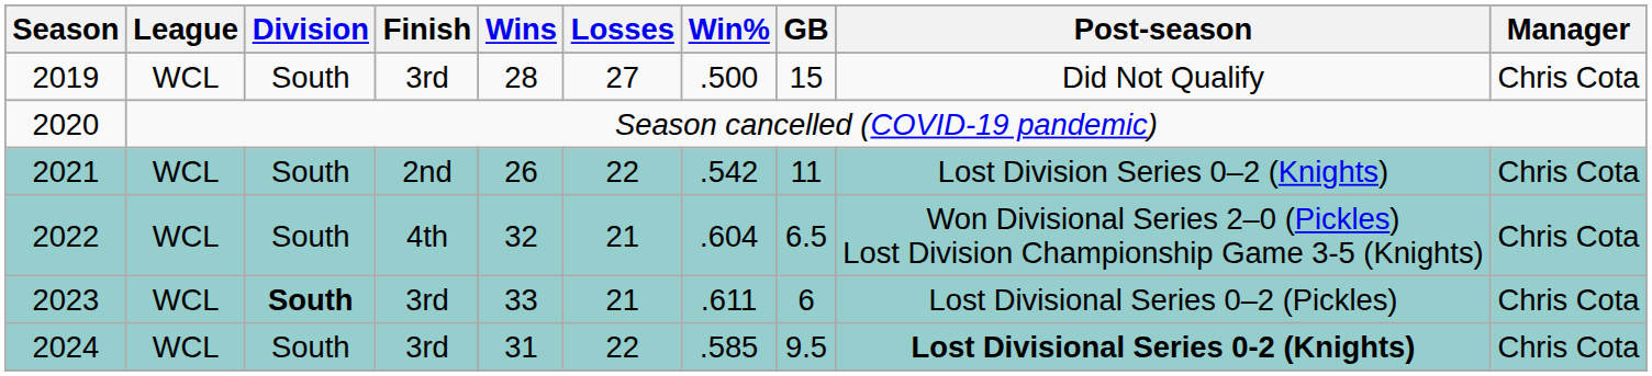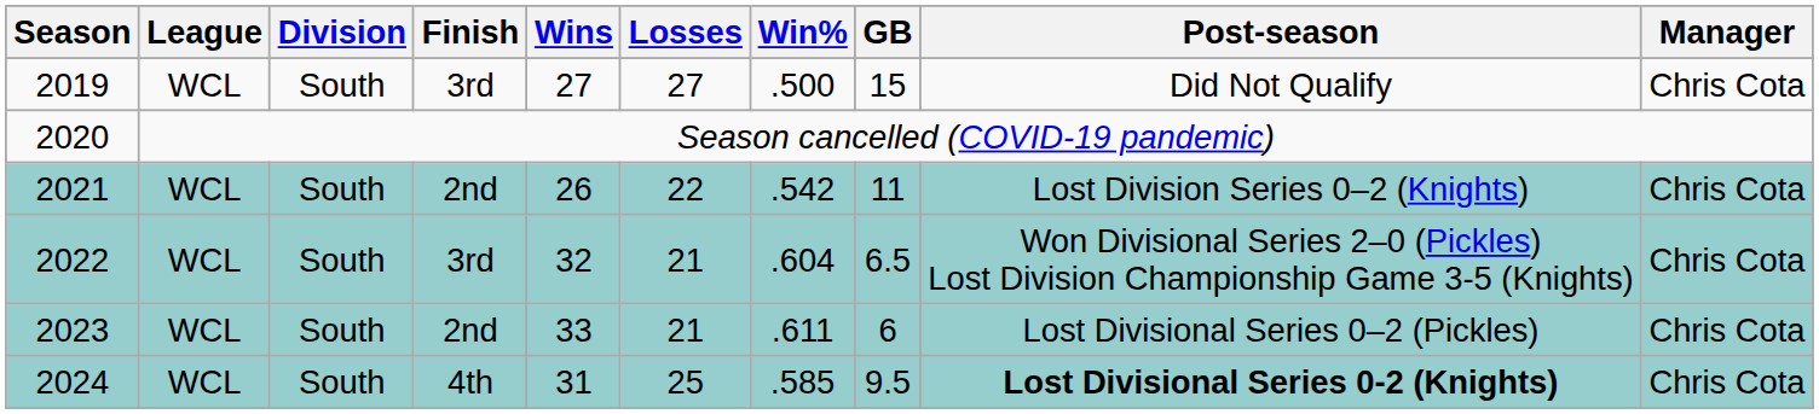 <table class="wikitable" style="text-align:center; font-size:95%">
 <tr>
 <th scope="col">Season</th>
 <th scope="col">League</th>
 <th scope="col"><a href='#'>Division</a></th>
 <th scope="col">Finish</th>
 <th scope="col"><a href='#'>Wins</a></th>
 <th scope="col"><a href='#'>Losses</a></th>
 <th scope="col"><a href='#'>Win%</a></th>
 <th scope="col">GB</th>
 <th scope="col">Post-season</th>
 <th scope="col">Manager</th>
 </tr>
 <tr>
 <td>2019</td>
 <td>WCL</td>
 <td>South</td>
 <td>3rd</td>
-<td>28</td>
+<td>27</td>
 <td>27</td>
 <td>.500</td>
 <td>15</td>
 <td>Did Not Qualify</td>
 <td>Chris Cota</td>
 </tr>
 <tr>
 <td>2020</td>
 <td colspan="9"><em>Season cancelled (<a href='#'>COVID-19 pandemic</a>)</td>
 </tr>
 <tr>
 <td bgcolor="#96CDCD">2021</td>
 <td bgcolor="#96CDCD">WCL</td>
 <td bgcolor="#96CDCD">South</td>
 <td bgcolor="#96CDCD">2nd</td>
 <td bgcolor="#96CDCD">26</td>
 <td bgcolor="#96CDCD">22</td>
 <td bgcolor="#96CDCD">.542</td>
 <td bgcolor="#96CDCD">11</td>
 <td bgcolor="#96CDCD">Lost Division Series 0–2 (<a href='#'>Knights</a>)</td>
 <td bgcolor="#96CDCD">Chris Cota</td>
 </tr>
 <tr>
 <td bgcolor="#96CDCD">2022</td>
 <td bgcolor="#96CDCD">WCL</td>
 <td bgcolor="#96CDCD">South</td>
-<td bgcolor="#96CDCD">4th</td>
+<td bgcolor="#96CDCD">3rd</td>
 <td bgcolor="#96CDCD">32</td>
 <td bgcolor="#96CDCD">21</td>
 <td bgcolor="#96CDCD">.604</td>
 <td bgcolor="#96CDCD">6.5</td>
 <td bgcolor="#96CDCD">Won Divisional Series 2–0 (<a href='#'>Pickles</a>) <br> Lost Division Championship Game 3-5 (Knights)</td>
 <td bgcolor="#96CDCD">Chris Cota</td>
 </tr>
 <tr>
 <td bgcolor="#96CDCD">2023</td>
 <td bgcolor="#96CDCD">WCL</td>
-<td bgcolor="#96CDCD"><strong>South</strong></td>
-<td bgcolor="#96CDCD">3rd</td>
+<td bgcolor="#96CDCD">South</td>
+<td bgcolor="#96CDCD">2nd</td>
 <td bgcolor="#96CDCD">33</td>
 <td bgcolor="#96CDCD">21</td>
 <td bgcolor="#96CDCD">.611</td>
 <td bgcolor="#96CDCD">6</td>
 <td bgcolor="#96CDCD">Lost Divisional Series 0–2 (Pickles)</td>
 <td bgcolor="#96CDCD">Chris Cota</td>
 </tr>
 <tr>
 <td bgcolor="#96CDCD">2024</td>
 <td bgcolor="#96CDCD">WCL</td>
 <td bgcolor="#96CDCD">South</td>
-<td bgcolor="#96CDCD">3rd</td>
+<td bgcolor="#96CDCD">4th</td>
 <td bgcolor="#96CDCD">31</td>
-<td bgcolor="#96CDCD">22</td>
+<td bgcolor="#96CDCD">25</td>
 <td bgcolor="#96CDCD">.585</td>
 <td bgcolor="#96CDCD">9.5</td>
 <td bgcolor="#96CDCD"><strong>Lost Divisional Series 0-2 (Knights)</strong></td>
 <td bgcolor="#96CDCD">Chris Cota</td>
 </tr>
 </table>
